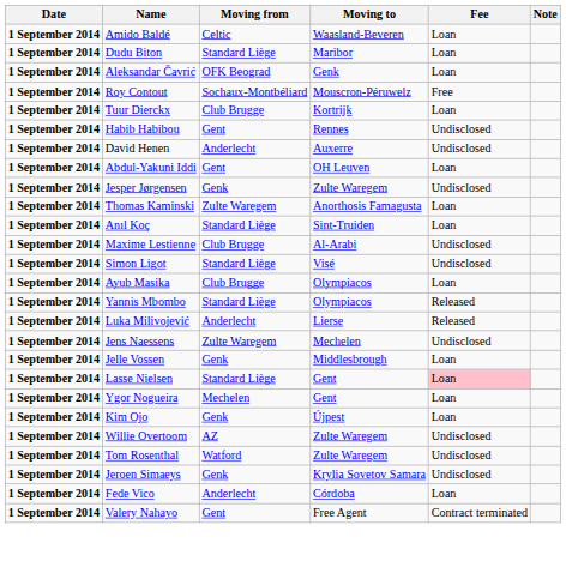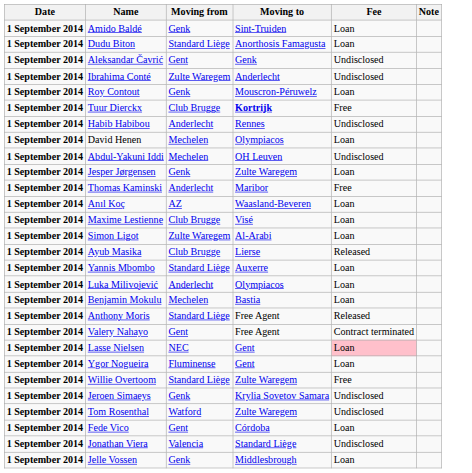 <table class="wikitable sortable">
 <tr>
 <th>Date</th>
 <th>Name</th>
 <th>Moving from</th>
 <th>Moving to</th>
 <th>Fee</th>
 <th>Note</th>
 </tr>
 <tr>
 <td><strong>1 September 2014</strong></td>
 <td> <a href='#'>Amido Baldé</a></td>
-<td> <a href='#'>Celtic</a></td>
-<td><a href='#'>Waasland-Beveren</a></td>
+<td><a href='#'>Genk</a></td>
+<td><a href='#'>Sint-Truiden</a></td>
 <td>Loan </td>
 <td></td>
 </tr>
 <tr>
 <td><strong>1 September 2014</strong></td>
 <td> <a href='#'>Dudu Biton</a></td>
 <td><a href='#'>Standard Liège</a></td>
-<td> <a href='#'>Maribor</a></td>
+<td> <a href='#'>Anorthosis Famagusta</a></td>
 <td>Loan </td>
 <td></td>
 </tr>
 <tr>
 <td><strong>1 September 2014</strong></td>
 <td> <a href='#'>Aleksandar Čavrić</a></td>
-<td> <a href='#'>OFK Beograd</a></td>
+<td><a href='#'>Gent</a></td>
 <td><a href='#'>Genk</a></td>
-<td>Loan </td>
+<td>Undisclosed </td>
+<td></td>
+</tr>
+<tr>
+<td><strong>1 September 2014</strong></td>
+<td> <a href='#'>Ibrahima Conté</a></td>
+<td><a href='#'>Zulte Waregem</a></td>
+<td><a href='#'>Anderlecht</a></td>
+<td>Undisclosed </td>
 <td></td>
 </tr>
 <tr>
 <td><strong>1 September 2014</strong></td>
 <td> <a href='#'>Roy Contout</a></td>
-<td> <a href='#'>Sochaux-Montbéliard</a></td>
+<td><a href='#'>Genk</a></td>
 <td><a href='#'>Mouscron-Péruwelz</a></td>
-<td>Free </td>
+<td>Loan </td>
 <td></td>
 </tr>
 <tr>
 <td><strong>1 September 2014</strong></td>
 <td><a href='#'>Tuur Dierckx</a></td>
 <td><a href='#'>Club Brugge</a></td>
-<td><a href='#'>Kortrijk</a></td>
-<td>Loan </td>
+<td><strong><a href='#'>Kortrijk</a></strong></td>
+<td>Free </td>
 <td></td>
 </tr>
 <tr>
 <td><strong>1 September 2014</strong></td>
 <td> <a href='#'>Habib Habibou</a></td>
-<td><a href='#'>Gent</a></td>
+<td><a href='#'>Anderlecht</a></td>
 <td> <a href='#'>Rennes</a></td>
 <td>Undisclosed </td>
 <td></td>
 </tr>
 <tr>
 <td><strong>1 September 2014</strong></td>
 <td>David Henen</td>
-<td><a href='#'>Anderlecht</a></td>
-<td> <a href='#'>Auxerre</a></td>
-<td>Undisclosed </td>
+<td><a href='#'>Mechelen</a></td>
+<td> <a href='#'>Olympiacos</a></td>
+<td>Loan </td>
 <td></td>
 </tr>
 <tr>
 <td><strong>1 September 2014</strong></td>
 <td> <a href='#'>Abdul-Yakuni Iddi</a></td>
-<td><a href='#'>Gent</a></td>
+<td><a href='#'>Mechelen</a></td>
 <td><a href='#'>OH Leuven</a></td>
-<td>Loan </td>
+<td>Undisclosed </td>
 <td></td>
 </tr>
 <tr>
 <td><strong>1 September 2014</strong></td>
 <td> <a href='#'>Jesper Jørgensen</a></td>
 <td><a href='#'>Genk</a></td>
 <td><a href='#'>Zulte Waregem</a></td>
-<td>Undisclosed </td>
+<td>Loan </td>
 <td></td>
 </tr>
 <tr>
 <td><strong>1 September 2014</strong></td>
 <td><a href='#'>Thomas Kaminski</a></td>
-<td><a href='#'>Zulte Waregem</a></td>
-<td> <a href='#'>Anorthosis Famagusta</a></td>
-<td>Loan </td>
+<td><a href='#'>Anderlecht</a></td>
+<td> <a href='#'>Maribor</a></td>
+<td>Free </td>
 <td></td>
 </tr>
 <tr>
 <td><strong>1 September 2014</strong></td>
 <td> <a href='#'>Anıl Koç</a></td>
-<td><a href='#'>Standard Liège</a></td>
-<td><a href='#'>Sint-Truiden</a></td>
+<td> <a href='#'>AZ</a></td>
+<td><a href='#'>Waasland-Beveren</a></td>
 <td>Loan </td>
 <td></td>
 </tr>
 <tr>
 <td><strong>1 September 2014</strong></td>
 <td><a href='#'>Maxime Lestienne</a></td>
 <td><a href='#'>Club Brugge</a></td>
-<td> <a href='#'>Al-Arabi</a></td>
-<td>Undisclosed </td>
+<td><a href='#'>Visé</a></td>
+<td>Loan </td>
 <td></td>
 </tr>
 <tr>
 <td><strong>1 September 2014</strong></td>
 <td><a href='#'>Simon Ligot</a></td>
-<td><a href='#'>Standard Liège</a></td>
-<td><a href='#'>Visé</a></td>
-<td>Undisclosed </td>
+<td><a href='#'>Zulte Waregem</a></td>
+<td> <a href='#'>Al-Arabi</a></td>
+<td>Loan </td>
 <td></td>
 </tr>
 <tr>
 <td><strong>1 September 2014</strong></td>
 <td> <a href='#'>Ayub Masika</a></td>
 <td><a href='#'>Club Brugge</a></td>
+<td><a href='#'>Lierse</a></td>
+<td>Released </td>
+<td></td>
+</tr>
+<tr>
+<td><strong>1 September 2014</strong></td>
+<td><a href='#'>Yannis Mbombo</a></td>
+<td><a href='#'>Standard Liège</a></td>
+<td> <a href='#'>Auxerre</a></td>
+<td>Loan </td>
+<td></td>
+</tr>
+<tr>
+<td><strong>1 September 2014</strong></td>
+<td> <a href='#'>Luka Milivojević</a></td>
+<td><a href='#'>Anderlecht</a></td>
 <td> <a href='#'>Olympiacos</a></td>
 <td>Loan </td>
 <td></td>
 </tr>
 <tr>
 <td><strong>1 September 2014</strong></td>
-<td><a href='#'>Yannis Mbombo</a></td>
+<td><a href='#'>Benjamin Mokulu</a></td>
+<td><a href='#'>Mechelen</a></td>
+<td> <a href='#'>Bastia</a></td>
+<td>Loan </td>
+<td></td>
+</tr>
+<tr>
+<td><strong>1 September 2014</strong></td>
+<td> <a href='#'>Anthony Moris</a></td>
 <td><a href='#'>Standard Liège</a></td>
-<td> <a href='#'>Olympiacos</a></td>
+<td>Free Agent</td>
 <td>Released </td>
 <td></td>
 </tr>
 <tr>
 <td><strong>1 September 2014</strong></td>
-<td> <a href='#'>Luka Milivojević</a></td>
-<td><a href='#'>Anderlecht</a></td>
-<td><a href='#'>Lierse</a></td>
-<td>Released </td>
-<td></td>
-</tr>
-<tr>
-<td><strong>1 September 2014</strong></td>
-<td><a href='#'>Jens Naessens</a></td>
-<td><a href='#'>Zulte Waregem</a></td>
-<td><a href='#'>Mechelen</a></td>
-<td>Undisclosed </td>
-<td></td>
-</tr>
-<tr>
-<td><strong>1 September 2014</strong></td>
-<td><a href='#'>Jelle Vossen</a></td>
-<td><a href='#'>Genk</a></td>
-<td> <a href='#'>Middlesbrough</a></td>
-<td>Loan </td>
+<td> <a href='#'>Valery Nahayo</a></td>
+<td><a href='#'>Gent</a></td>
+<td>Free Agent</td>
+<td>Contract terminated </td>
 <td></td>
 </tr>
 <tr>
 <td><strong>1 September 2014</strong></td>
 <td> <a href='#'>Lasse Nielsen</a></td>
-<td><a href='#'>Standard Liège</a></td>
+<td> <a href='#'>NEC</a></td>
 <td><a href='#'>Gent</a></td>
 <td style="background: pink;">Loan </td>
 <td></td>
 </tr>
 <tr>
 <td><strong>1 September 2014</strong></td>
 <td> <a href='#'>Ygor Nogueira</a></td>
-<td><a href='#'>Mechelen</a></td>
+<td> <a href='#'>Fluminense</a></td>
 <td><a href='#'>Gent</a></td>
 <td>Loan </td>
 <td></td>
 </tr>
 <tr>
 <td><strong>1 September 2014</strong></td>
-<td> <a href='#'>Kim Ojo</a></td>
-<td><a href='#'>Genk</a></td>
-<td> <a href='#'>Újpest</a></td>
-<td>Loan </td>
+<td> <a href='#'>Willie Overtoom</a></td>
+<td><a href='#'>Standard Liège</a></td>
+<td><a href='#'>Zulte Waregem</a></td>
+<td>Free </td>
 <td></td>
 </tr>
 <tr>
 <td><strong>1 September 2014</strong></td>
-<td> <a href='#'>Willie Overtoom</a></td>
-<td> <a href='#'>AZ</a></td>
-<td><a href='#'>Zulte Waregem</a></td>
+<td><a href='#'>Jeroen Simaeys</a></td>
+<td><a href='#'>Genk</a></td>
+<td> <a href='#'>Krylia Sovetov Samara</a></td>
 <td>Undisclosed </td>
 <td></td>
 </tr>
 <tr>
 <td><strong>1 September 2014</strong></td>
 <td><a href='#'>Tom Rosenthal</a></td>
 <td> <a href='#'>Watford</a></td>
 <td><a href='#'>Zulte Waregem</a></td>
 <td>Undisclosed </td>
 <td></td>
 </tr>
 <tr>
 <td><strong>1 September 2014</strong></td>
-<td><a href='#'>Jeroen Simaeys</a></td>
-<td><a href='#'>Genk</a></td>
-<td> <a href='#'>Krylia Sovetov Samara</a></td>
-<td>Undisclosed </td>
-<td></td>
-</tr>
-<tr>
-<td><strong>1 September 2014</strong></td>
 <td> <a href='#'>Fede Vico</a></td>
-<td><a href='#'>Anderlecht</a></td>
+<td><a href='#'>Gent</a></td>
 <td> <a href='#'>Córdoba</a></td>
 <td>Loan </td>
 <td></td>
 </tr>
 <tr>
 <td><strong>1 September 2014</strong></td>
-<td> <a href='#'>Valery Nahayo</a></td>
-<td><a href='#'>Gent</a></td>
-<td>Free Agent</td>
-<td>Contract terminated </td>
+<td> <a href='#'>Jonathan Viera</a></td>
+<td> <a href='#'>Valencia</a></td>
+<td><a href='#'>Standard Liège</a></td>
+<td>Undisclosed </td>
+<td></td>
+</tr>
+<tr>
+<td><strong>1 September 2014</strong></td>
+<td><a href='#'>Jelle Vossen</a></td>
+<td><a href='#'>Genk</a></td>
+<td> <a href='#'>Middlesbrough</a></td>
+<td>Loan </td>
 <td></td>
 </tr>
 </table>
